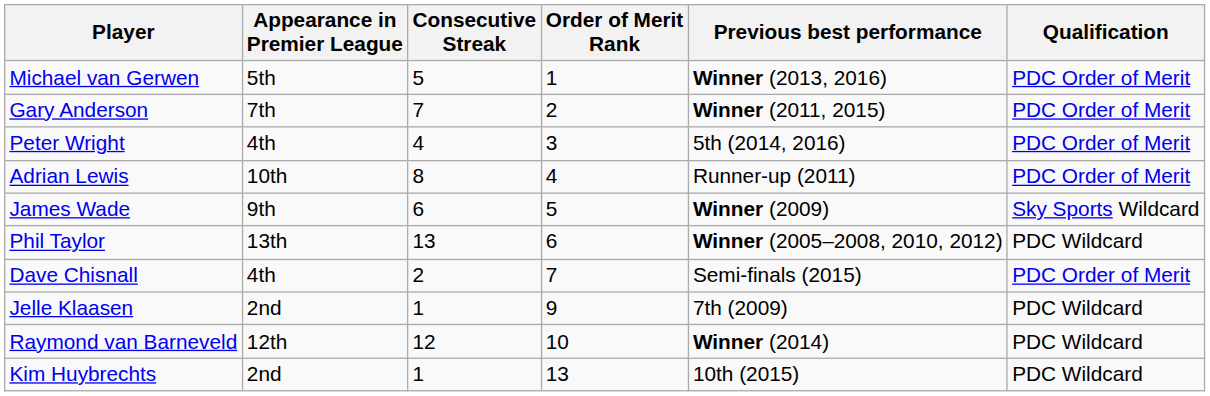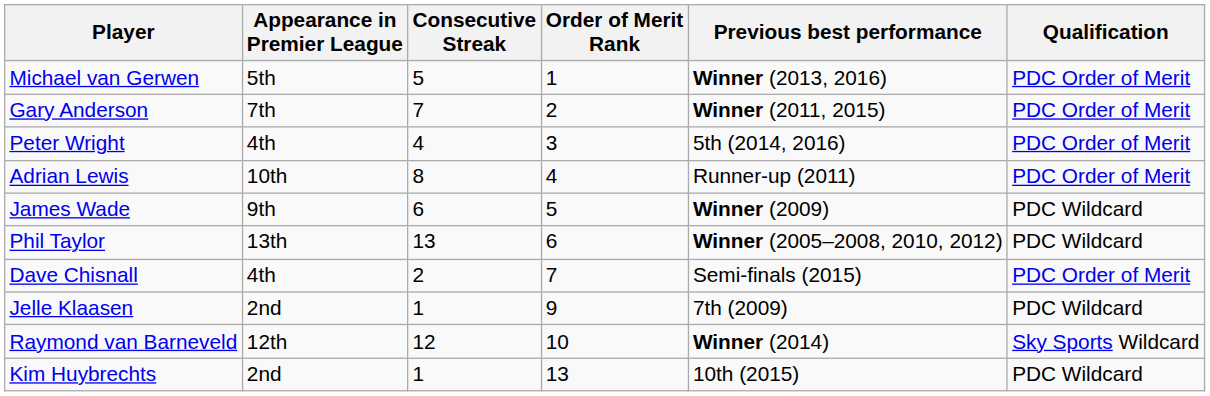 <table class="wikitable sortable" style="text-align: left;">
 <tr>
 <th>Player</th>
 <th data-sort-type="number">Appearance in<br>Premier League</th>
 <th>Consecutive<br>Streak</th>
 <th>Order of Merit<br>Rank</th>
 <th data-sort-type="number">Previous best performance</th>
 <th>Qualification</th>
 </tr>
 <tr>
 <td> <a href='#'>Michael van Gerwen</a></td>
 <td>5th</td>
 <td>5</td>
 <td>1</td>
 <td><strong>Winner</strong> (2013, 2016)</td>
 <td><a href='#'>PDC Order of Merit</a></td>
 </tr>
 <tr>
 <td> <a href='#'>Gary Anderson</a></td>
 <td>7th</td>
 <td>7</td>
 <td>2</td>
 <td><strong>Winner</strong> (2011, 2015)</td>
 <td><a href='#'>PDC Order of Merit</a></td>
 </tr>
 <tr>
 <td> <a href='#'>Peter Wright</a></td>
 <td>4th</td>
 <td>4</td>
 <td>3</td>
 <td>5th (2014, 2016)</td>
 <td><a href='#'>PDC Order of Merit</a></td>
 </tr>
 <tr>
 <td> <a href='#'>Adrian Lewis</a></td>
 <td>10th</td>
 <td>8</td>
 <td>4</td>
 <td>Runner-up (2011)</td>
 <td><a href='#'>PDC Order of Merit</a></td>
 </tr>
 <tr>
 <td> <a href='#'>James Wade</a></td>
 <td>9th</td>
 <td>6</td>
 <td>5</td>
 <td><strong>Winner</strong> (2009)</td>
-<td><a href='#'>Sky Sports</a> Wildcard</td>
+<td>PDC Wildcard</td>
 </tr>
 <tr>
 <td> <a href='#'>Phil Taylor</a></td>
 <td>13th</td>
 <td>13</td>
 <td>6</td>
 <td><strong>Winner</strong> (2005–2008, 2010, 2012)</td>
 <td>PDC Wildcard</td>
 </tr>
 <tr>
 <td> <a href='#'>Dave Chisnall</a></td>
 <td>4th</td>
 <td>2</td>
 <td>7</td>
 <td>Semi-finals (2015)</td>
 <td><a href='#'>PDC Order of Merit</a></td>
 </tr>
 <tr>
 <td> <a href='#'>Jelle Klaasen</a></td>
 <td>2nd</td>
 <td>1</td>
 <td>9</td>
 <td>7th (2009)</td>
 <td>PDC Wildcard</td>
 </tr>
 <tr>
 <td> <a href='#'>Raymond van Barneveld</a></td>
 <td>12th</td>
 <td>12</td>
 <td>10</td>
 <td><strong>Winner</strong> (2014)</td>
-<td>PDC Wildcard</td>
+<td><a href='#'>Sky Sports</a> Wildcard</td>
 </tr>
 <tr>
 <td> <a href='#'>Kim Huybrechts</a></td>
 <td>2nd</td>
 <td>1</td>
 <td>13</td>
 <td>10th (2015)</td>
 <td>PDC Wildcard</td>
 </tr>
 </table>
